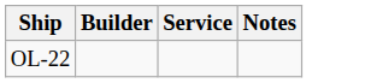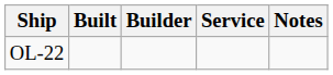 <table class="wikitable">
 <tr>
 <th>Ship</th>
+<th>Built</th>
 <th>Builder</th>
 <th>Service</th>
 <th>Notes</th>
 </tr>
 <tr>
 <td>OL-22</td>
+<td align="Center"></td>
 <td align="Left"></td>
 <td align="Center"></td>
 <td align="Left"></td>
 </tr>
 </table>
